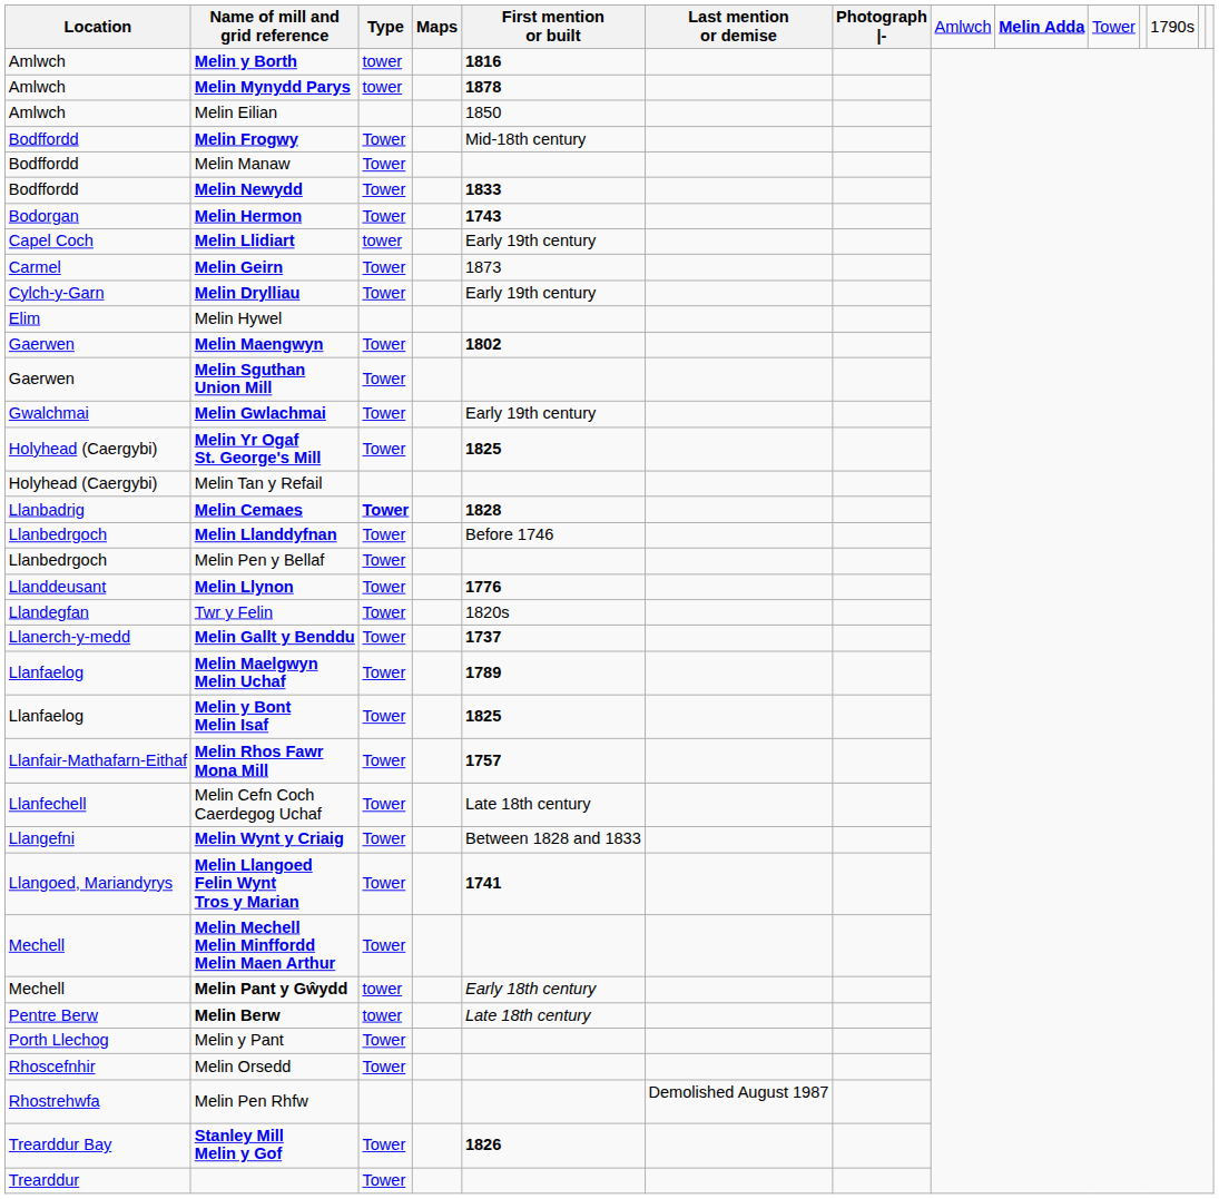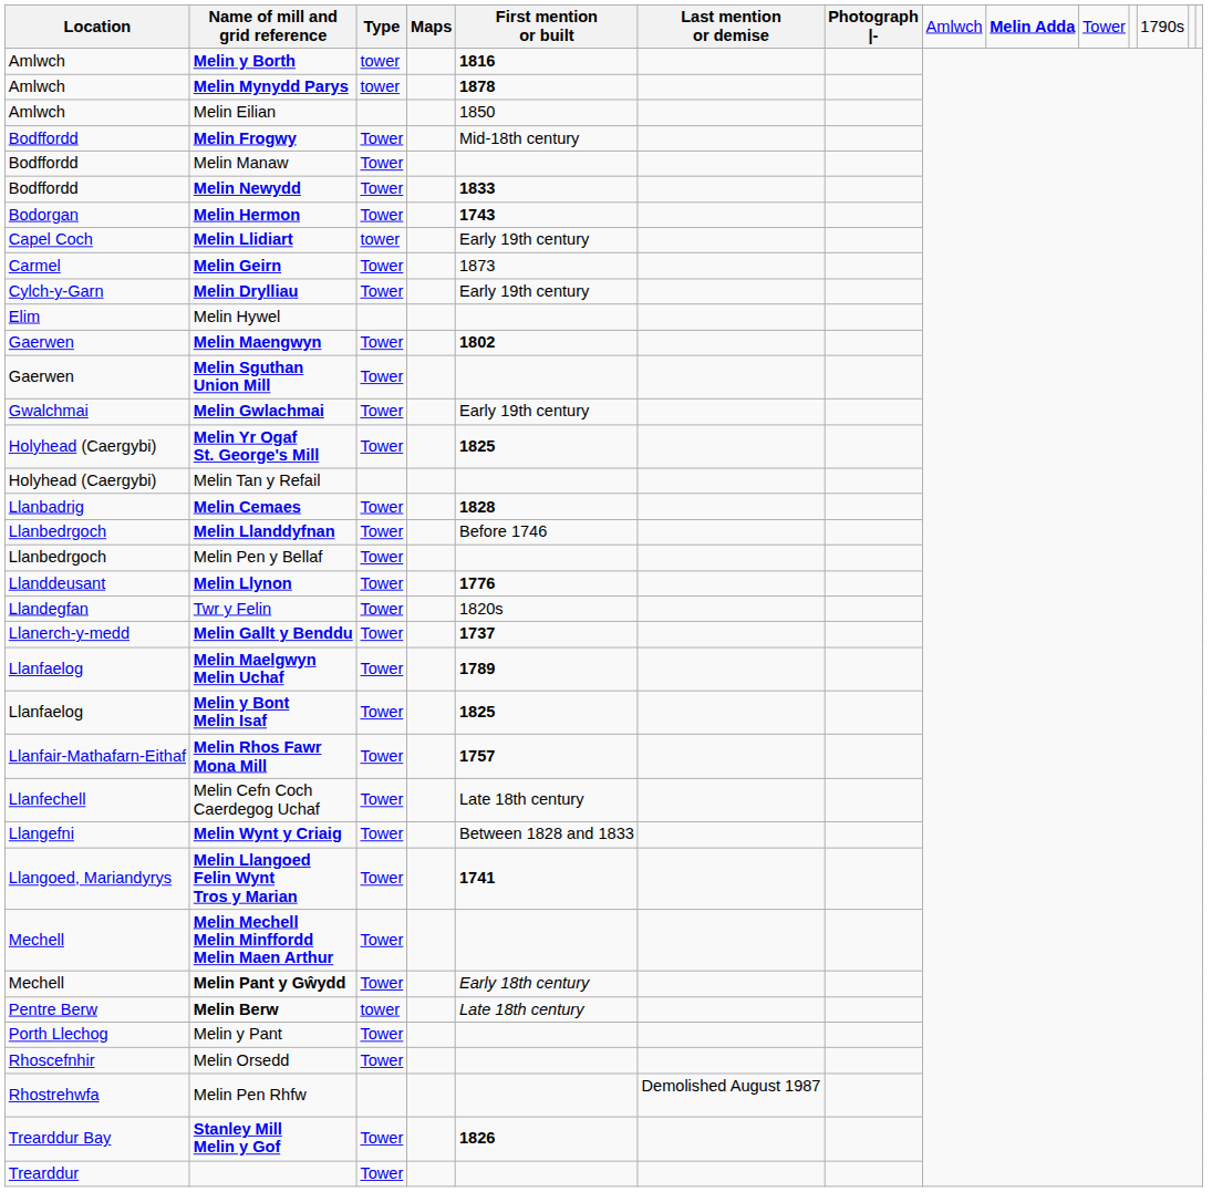 <table class="wikitable">
 <tr>
 <th>Location</th>
 <th>Name of mill and<br>grid reference</th>
 <th>Type</th>
 <th>Maps</th>
 <th>First mention<br>or built</th>
 <th>Last mention<br> or demise</th>
 <th>Photograph<br>|-</th>
 <td><a href='#'>Amlwch</a></td>
 <td><strong><a href='#'>Melin Adda</a></strong><br></td>
 <td><a href='#'>Tower</a></td>
 <td></td>
 <td>1790s</td>
 <td><br></td>
 <td></td>
 </tr>
 <tr>
 <td>Amlwch</td>
 <td><strong><a href='#'>Melin y Borth</a></strong><br></td>
 <td><a href='#'>tower</a></td>
 <td></td>
 <td><strong>1816</strong></td>
 <td><br></td>
 <td></td>
 </tr>
 <tr>
 <td>Amlwch</td>
 <td><strong><a href='#'>Melin Mynydd Parys</a></strong><br></td>
 <td><a href='#'>tower</a></td>
 <td></td>
 <td><strong>1878</strong></td>
 <td><br></td>
 <td></td>
 </tr>
 <tr>
 <td>Amlwch</td>
 <td>Melin Eilian<br></td>
 <td></td>
 <td></td>
 <td>1850</td>
 <td></td>
 <td></td>
 </tr>
 <tr>
 <td><a href='#'>Bodffordd</a></td>
 <td><strong><a href='#'>Melin Frogwy</a></strong><br></td>
 <td><a href='#'>Tower</a></td>
 <td></td>
 <td>Mid-18th century</td>
 <td><br></td>
 <td></td>
 </tr>
 <tr>
 <td>Bodffordd</td>
 <td>Melin Manaw<br></td>
 <td><a href='#'>Tower</a></td>
 <td></td>
 <td></td>
 <td><br></td>
 <td></td>
 </tr>
 <tr>
 <td>Bodffordd</td>
 <td><strong><a href='#'>Melin Newydd</a></strong><br></td>
 <td><a href='#'>Tower</a></td>
 <td></td>
 <td><strong>1833</strong></td>
 <td><br></td>
 <td></td>
 </tr>
 <tr>
 <td><a href='#'>Bodorgan</a></td>
 <td><strong><a href='#'>Melin Hermon</a></strong><br></td>
 <td><a href='#'>Tower</a></td>
 <td></td>
 <td><strong>1743</strong></td>
 <td><br></td>
 <td></td>
 </tr>
 <tr>
 <td><a href='#'>Capel Coch</a></td>
 <td><strong><a href='#'>Melin Llidiart</a></strong><br></td>
 <td><a href='#'>tower</a></td>
 <td></td>
 <td>Early 19th century</td>
 <td><br></td>
 <td></td>
 </tr>
 <tr>
 <td><a href='#'>Carmel</a></td>
 <td><strong><a href='#'>Melin Geirn</a></strong><br></td>
 <td><a href='#'>Tower</a></td>
 <td></td>
 <td>1873</td>
 <td><br></td>
 <td></td>
 </tr>
 <tr>
 <td><a href='#'>Cylch-y-Garn</a></td>
 <td><strong><a href='#'>Melin Drylliau</a></strong><br></td>
 <td><a href='#'>Tower</a></td>
 <td></td>
 <td>Early 19th century</td>
 <td><br></td>
 <td></td>
 </tr>
 <tr>
 <td><a href='#'>Elim</a></td>
 <td>Melin Hywel<br></td>
 <td></td>
 <td></td>
 <td></td>
 <td></td>
 <td></td>
 </tr>
 <tr>
 <td><a href='#'>Gaerwen</a></td>
 <td><strong><a href='#'>Melin Maengwyn</a></strong><br></td>
 <td><a href='#'>Tower</a></td>
 <td></td>
 <td><strong>1802</strong></td>
 <td><br></td>
 <td></td>
 </tr>
 <tr>
 <td>Gaerwen</td>
 <td><strong><a href='#'>Melin Sguthan<br>Union Mill</a></strong><br></td>
 <td><a href='#'>Tower</a></td>
 <td></td>
 <td></td>
 <td><br></td>
 <td></td>
 </tr>
 <tr>
 <td><a href='#'>Gwalchmai</a></td>
 <td><strong><a href='#'>Melin Gwlachmai</a></strong><br></td>
 <td><a href='#'>Tower</a></td>
 <td></td>
 <td>Early 19th century</td>
 <td><br></td>
 <td></td>
 </tr>
 <tr>
 <td><a href='#'>Holyhead</a> (Caergybi)</td>
 <td><strong><a href='#'>Melin Yr Ogaf<br>St. George's Mill</a></strong><br></td>
 <td><a href='#'>Tower</a></td>
 <td></td>
 <td><strong>1825</strong></td>
 <td><br></td>
 <td></td>
 </tr>
 <tr>
 <td>Holyhead (Caergybi)</td>
 <td>Melin Tan y Refail<br></td>
 <td></td>
 <td></td>
 <td></td>
 <td></td>
 <td></td>
 </tr>
 <tr>
 <td><a href='#'>Llanbadrig</a></td>
 <td><strong><a href='#'>Melin Cemaes</a></strong><br></td>
-<td><strong><a href='#'>Tower</a></strong></td>
+<td><a href='#'>Tower</a></td>
 <td></td>
 <td><strong>1828</strong></td>
 <td><br></td>
 <td></td>
 </tr>
 <tr>
 <td><a href='#'>Llanbedrgoch</a></td>
 <td><strong><a href='#'>Melin Llanddyfnan</a></strong><br></td>
 <td><a href='#'>Tower</a></td>
 <td></td>
 <td>Before 1746</td>
 <td><br></td>
 <td></td>
 </tr>
 <tr>
 <td>Llanbedrgoch</td>
 <td>Melin Pen y Bellaf<br></td>
 <td><a href='#'>Tower</a></td>
 <td></td>
 <td></td>
 <td></td>
 <td></td>
 </tr>
 <tr>
 <td><a href='#'>Llanddeusant</a></td>
 <td><strong><a href='#'>Melin Llynon</a></strong><br></td>
 <td><a href='#'>Tower</a></td>
 <td></td>
 <td><strong>1776</strong></td>
 <td><br></td>
 <td></td>
 </tr>
 <tr>
 <td><a href='#'>Llandegfan</a></td>
 <td><a href='#'>Twr y Felin</a><br></td>
 <td><a href='#'>Tower</a></td>
 <td></td>
 <td>1820s</td>
 <td><br></td>
 <td></td>
 </tr>
 <tr>
 <td><a href='#'>Llanerch-y-medd</a></td>
 <td><strong><a href='#'>Melin Gallt y Benddu</a></strong><br></td>
 <td><a href='#'>Tower</a></td>
 <td></td>
 <td><strong>1737</strong></td>
 <td><br></td>
 <td></td>
 </tr>
 <tr>
 <td><a href='#'>Llanfaelog</a></td>
 <td><strong><a href='#'>Melin Maelgwyn<br>Melin Uchaf</a></strong><br></td>
 <td><a href='#'>Tower</a></td>
 <td></td>
 <td><strong>1789</strong></td>
 <td><br></td>
 <td></td>
 </tr>
 <tr>
 <td>Llanfaelog</td>
 <td><strong><a href='#'>Melin y Bont<br>Melin Isaf</a></strong><br></td>
 <td><a href='#'>Tower</a></td>
 <td></td>
 <td><strong>1825</strong></td>
 <td><br></td>
 <td></td>
 </tr>
 <tr>
 <td><a href='#'>Llanfair-Mathafarn-Eithaf</a></td>
 <td><strong><a href='#'>Melin Rhos Fawr<br>Mona Mill</a></strong><br></td>
 <td><a href='#'>Tower</a></td>
 <td></td>
 <td><strong>1757</strong></td>
 <td><br></td>
 <td></td>
 </tr>
 <tr>
 <td><a href='#'>Llanfechell</a></td>
 <td>Melin Cefn Coch<br>Caerdegog Uchaf<br></td>
 <td><a href='#'>Tower</a></td>
 <td></td>
 <td>Late 18th century</td>
 <td><br></td>
 <td></td>
 </tr>
 <tr>
 <td><a href='#'>Llangefni</a></td>
 <td><strong><a href='#'>Melin Wynt y Criaig</a></strong><br></td>
 <td><a href='#'>Tower</a></td>
 <td></td>
 <td>Between 1828 and 1833</td>
 <td><br></td>
 <td></td>
 </tr>
 <tr>
 <td><a href='#'>Llangoed, Mariandyrys</a></td>
 <td><strong><a href='#'>Melin Llangoed<br>Felin Wynt<br>Tros y Marian</a></strong><br></td>
 <td><a href='#'>Tower</a></td>
 <td></td>
 <td><strong>1741</strong></td>
 <td><br></td>
 <td></td>
 </tr>
 <tr>
 <td><a href='#'>Mechell</a></td>
 <td><strong><a href='#'>Melin Mechell<br>Melin Minffordd<br>Melin Maen Arthur</a></strong><br></td>
 <td><a href='#'>Tower</a></td>
 <td></td>
 <td></td>
 <td><br></td>
 <td></td>
 </tr>
 <tr>
 <td>Mechell</td>
 <td><strong>Melin Pant y Gŵydd</strong><br></td>
-<td><a href='#'>tower</a></td>
+<td><a href='#'>Tower</a></td>
 <td></td>
 <td><em>Early 18th century</em></td>
 <td><br></td>
 <td></td>
 </tr>
 <tr>
 <td><a href='#'>Pentre Berw</a></td>
 <td><strong>Melin Berw</strong><br></td>
 <td><a href='#'>tower</a></td>
 <td></td>
 <td><em>Late 18th century</em></td>
 <td><br></td>
 <td></td>
 </tr>
 <tr>
 <td><a href='#'>Porth Llechog</a></td>
 <td>Melin y Pant<br></td>
 <td><a href='#'>Tower</a></td>
 <td></td>
 <td></td>
 <td><br></td>
 <td></td>
 </tr>
 <tr>
 <td><a href='#'>Rhoscefnhir</a></td>
 <td>Melin Orsedd<br></td>
 <td><a href='#'>Tower</a></td>
 <td></td>
 <td></td>
 <td><br></td>
 <td></td>
 </tr>
 <tr>
 <td><a href='#'>Rhostrehwfa</a></td>
 <td>Melin Pen Rhfw</td>
 <td></td>
 <td></td>
 <td></td>
 <td>Demolished August 1987<br><br></td>
 <td></td>
 </tr>
 <tr>
 <td><a href='#'>Trearddur Bay</a></td>
 <td><strong><a href='#'>Stanley Mill<br>Melin y Gof</a></strong><br></td>
 <td><a href='#'>Tower</a></td>
 <td></td>
 <td><strong>1826</strong></td>
 <td><br></td>
 <td></td>
 </tr>
 <tr>
 <td><a href='#'>Trearddur</a></td>
 <td></td>
 <td><a href='#'>Tower</a></td>
 <td></td>
 <td></td>
 <td></td>
 <td></td>
 </tr>
 </table>
